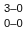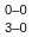 <table style="text-align:center">
 <tr>
 <th width=225></th>
 <th width=100></th>
 <th width=200></th>
 </tr>
 <tr>
 <td align=right></td>
-<td>3–0</td>
+<td>0–0</td>
 <td align=left></td>
 </tr>
 <tr>
 <td align=right></td>
-<td>0–0</td>
+<td>3–0</td>
 <td align=left></td>
 </tr>
 </table>
